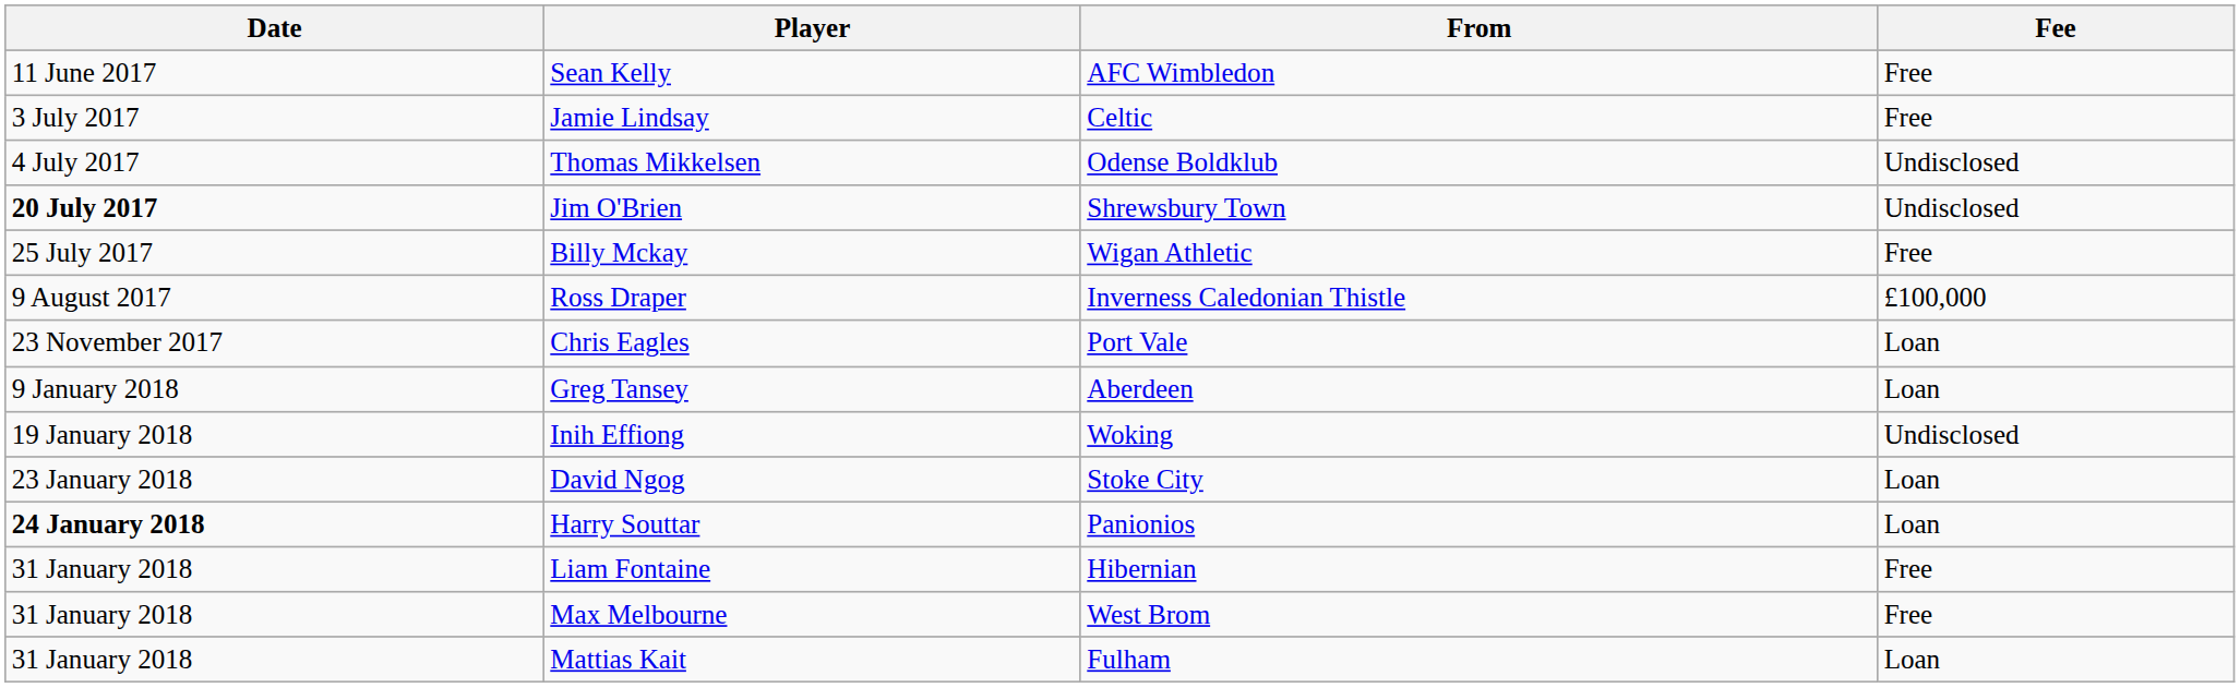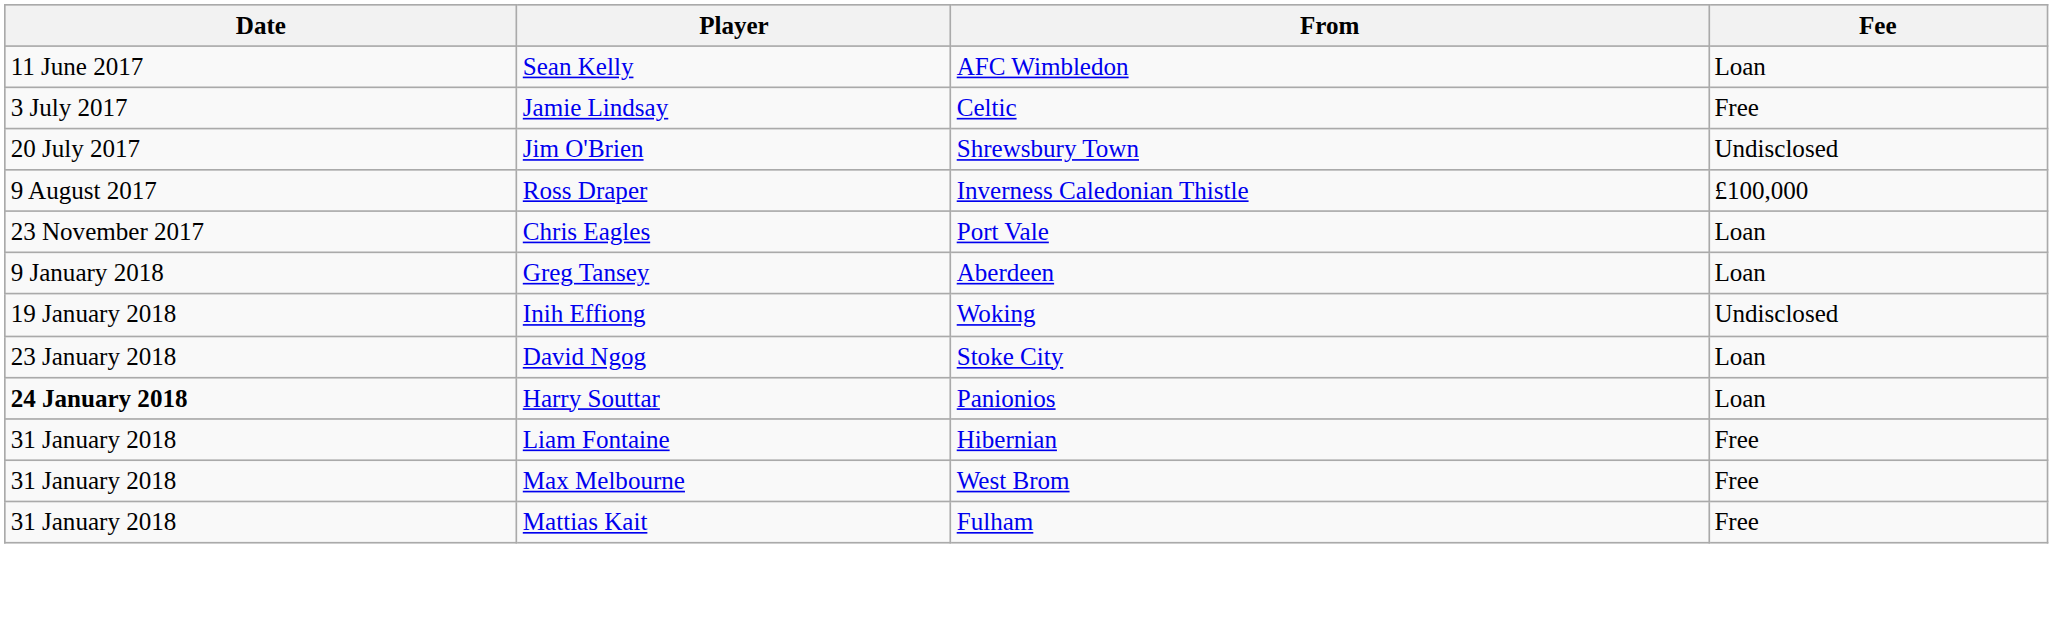 <table class="wikitable" style="text-align:center; font-size:95%;width:98%; text-align:left">
 <tr>
 <th><strong>Date</strong></th>
 <th><strong>Player</strong></th>
 <th><strong>From</strong></th>
 <th><strong>Fee</strong></th>
 </tr>
 <tr>
 <td>11 June 2017</td>
 <td> <a href='#'>Sean Kelly</a></td>
 <td>  <a href='#'>AFC Wimbledon</a></td>
-<td>Free</td>
+<td>Loan</td>
 </tr>
 <tr>
 <td>3 July 2017</td>
 <td> <a href='#'>Jamie Lindsay</a></td>
 <td>  <a href='#'>Celtic</a></td>
 <td>Free</td>
 </tr>
 <tr>
-<td>4 July 2017</td>
-<td> <a href='#'>Thomas Mikkelsen</a></td>
-<td> <a href='#'>Odense Boldklub</a></td>
-<td>Undisclosed</td>
-</tr>
-<tr>
-<td><strong>20 July 2017</strong></td>
+<td>20 July 2017</td>
 <td> <a href='#'>Jim O'Brien</a></td>
 <td>  <a href='#'>Shrewsbury Town</a></td>
 <td>Undisclosed</td>
-</tr>
-<tr>
-<td>25 July 2017</td>
-<td> <a href='#'>Billy Mckay</a></td>
-<td> <a href='#'>Wigan Athletic</a></td>
-<td>Free</td>
 </tr>
 <tr>
 <td>9 August 2017</td>
 <td> <a href='#'>Ross Draper</a></td>
 <td> <a href='#'>Inverness Caledonian Thistle</a></td>
 <td>£100,000</td>
 </tr>
 <tr>
 <td>23 November 2017</td>
 <td> <a href='#'>Chris Eagles</a></td>
 <td> <a href='#'>Port Vale</a></td>
 <td>Loan </td>
 </tr>
 <tr>
 <td>9 January 2018</td>
 <td> <a href='#'>Greg Tansey</a></td>
 <td> <a href='#'>Aberdeen</a></td>
 <td>Loan</td>
 </tr>
 <tr>
 <td>19 January 2018</td>
 <td> <a href='#'>Inih Effiong</a></td>
 <td> <a href='#'>Woking</a></td>
 <td>Undisclosed </td>
 </tr>
 <tr>
 <td>23 January 2018</td>
 <td> <a href='#'>David Ngog</a></td>
 <td> <a href='#'>Stoke City</a></td>
 <td>Loan </td>
 </tr>
 <tr>
 <td><strong>24 January 2018</strong></td>
 <td> <a href='#'>Harry Souttar</a></td>
 <td> <a href='#'>Panionios</a></td>
 <td>Loan</td>
 </tr>
 <tr>
 <td>31 January 2018</td>
 <td> <a href='#'>Liam Fontaine</a></td>
 <td> <a href='#'>Hibernian</a></td>
 <td>Free </td>
 </tr>
 <tr>
 <td>31 January 2018</td>
 <td> <a href='#'>Max Melbourne</a></td>
 <td> <a href='#'>West Brom</a></td>
 <td>Free</td>
 </tr>
 <tr>
 <td>31 January 2018</td>
 <td> <a href='#'>Mattias Kait</a></td>
 <td> <a href='#'>Fulham</a></td>
-<td>Loan </td>
+<td>Free </td>
 </tr>
 </table>
